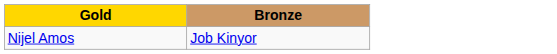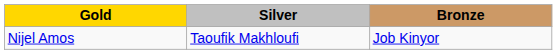 <table class="wikitable" style="text-align:left">
 <tr align="center">
 <td width=200 bgcolor=gold><strong>Gold</strong></td>
+<td width=200 bgcolor=silver><strong>Silver</strong></td>
 <td width=200 bgcolor=CC9966><strong>Bronze</strong></td>
 </tr>
 <tr>
 <td><a href='#'>Nijel Amos</a><br><em></em></td>
+<td><a href='#'>Taoufik Makhloufi</a><br><em></em></td>
 <td><a href='#'>Job Kinyor</a><br><em></em></td>
 </tr>
 </table>
